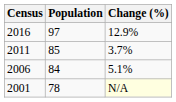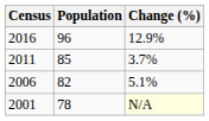 <table class="wikitable">
 <tr>
 <th>Census</th>
 <th>Population</th>
 <th>Change (%)</th>
 </tr>
 <tr>
 <td>2016</td>
-<td>97</td>
+<td>96</td>
 <td>12.9%</td>
 </tr>
 <tr>
 <td>2011</td>
 <td>85</td>
 <td>3.7%</td>
 </tr>
 <tr>
 <td>2006</td>
-<td>84</td>
+<td>82</td>
 <td>5.1%</td>
 </tr>
 <tr>
 <td>2001</td>
 <td>78</td>
 <td style="background: lightyellow;">N/A</td>
 </tr>
 </table>
